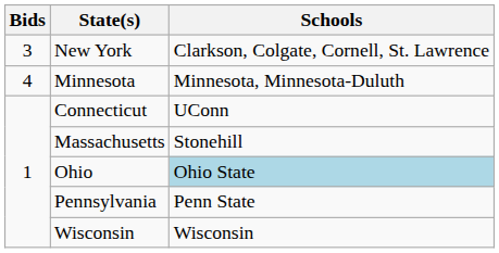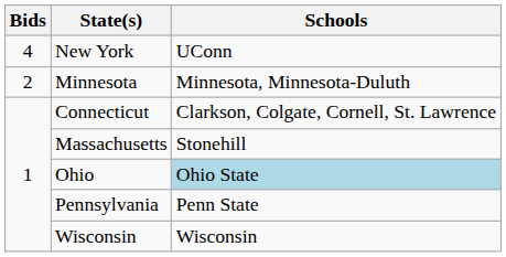 <table class="wikitable">
 <tr>
 <th>Bids</th>
 <th>State(s)</th>
 <th>Schools</th>
 </tr>
 <tr>
-<td rowspan="1" align="center">3</td>
+<td rowspan="1" align="center">4</td>
 <td>New York</td>
-<td>Clarkson, Colgate, Cornell, St. Lawrence</td>
+<td>UConn</td>
 </tr>
 <tr>
-<td rowspan="1" align="center">4</td>
+<td rowspan="1" align="center">2</td>
 <td>Minnesota</td>
 <td>Minnesota, Minnesota-Duluth</td>
 </tr>
 <tr>
 <td rowspan="5" align="center">1</td>
 <td>Connecticut</td>
-<td>UConn</td>
+<td>Clarkson, Colgate, Cornell, St. Lawrence</td>
 </tr>
 <tr>
 <td>Massachusetts</td>
 <td>Stonehill</td>
 </tr>
 <tr>
 <td>Ohio</td>
 <td style="background: lightblue;">Ohio State</td>
 </tr>
 <tr>
 <td>Pennsylvania</td>
 <td>Penn State</td>
 </tr>
 <tr>
 <td>Wisconsin</td>
 <td>Wisconsin</td>
 </tr>
 </table>
